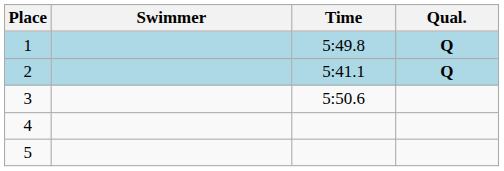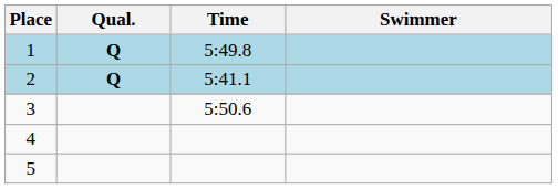 <table class=wikitable style="text-align:center">
 <tr>
 <th>Place</th>
+<th width=90>Qual.</th>
+<th width=90>Time</th>
 <th width=220>Swimmer</th>
-<th width=90>Time</th>
-<th width=90>Qual.</th>
 </tr>
 <tr bgcolor=lightblue>
 <td>1</td>
+<td><strong>Q</strong></td>
+<td>5:49.8</td>
 <td align=left></td>
-<td>5:49.8</td>
-<td><strong>Q</strong></td>
 </tr>
 <tr bgcolor=lightblue>
 <td>2</td>
+<td><strong>Q</strong></td>
+<td>5:41.1</td>
 <td align=left></td>
-<td>5:41.1</td>
-<td><strong>Q</strong></td>
 </tr>
 <tr>
 <td>3</td>
+<td></td>
+<td>5:50.6</td>
 <td align=left></td>
-<td>5:50.6</td>
-<td></td>
 </tr>
 <tr>
 <td>4</td>
-<td align=left></td>
 <td></td>
 <td></td>
+<td align=left></td>
 </tr>
 <tr>
 <td>5</td>
-<td align=left></td>
 <td></td>
 <td></td>
+<td align=left></td>
 </tr>
 </table>
